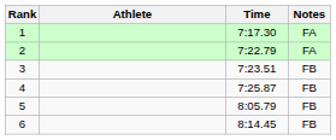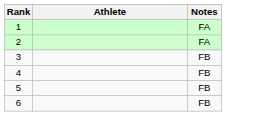 <table class=wikitable style="text-align:center">
 <tr>
 <th width=40>Rank</th>
 <th width=250>Athlete</th>
-<th width=80>Time</th>
 <th width=50>Notes</th>
 </tr>
 <tr bgcolor="ccffcc">
 <td>1</td>
 <td align=left></td>
-<td>7:17.30</td>
 <td>FA</td>
 </tr>
 <tr bgcolor="ccffcc">
 <td>2</td>
 <td align=left></td>
-<td>7:22.79</td>
 <td>FA</td>
 </tr>
 <tr>
 <td>3</td>
 <td align=left></td>
-<td>7:23.51</td>
 <td>FB</td>
 </tr>
 <tr>
 <td>4</td>
 <td align=left></td>
-<td>7:25.87</td>
 <td>FB</td>
 </tr>
 <tr>
 <td>5</td>
 <td align=left></td>
-<td>8:05.79</td>
 <td>FB</td>
 </tr>
 <tr>
 <td>6</td>
 <td align=left></td>
-<td>8:14.45</td>
 <td>FB</td>
 </tr>
 </table>
